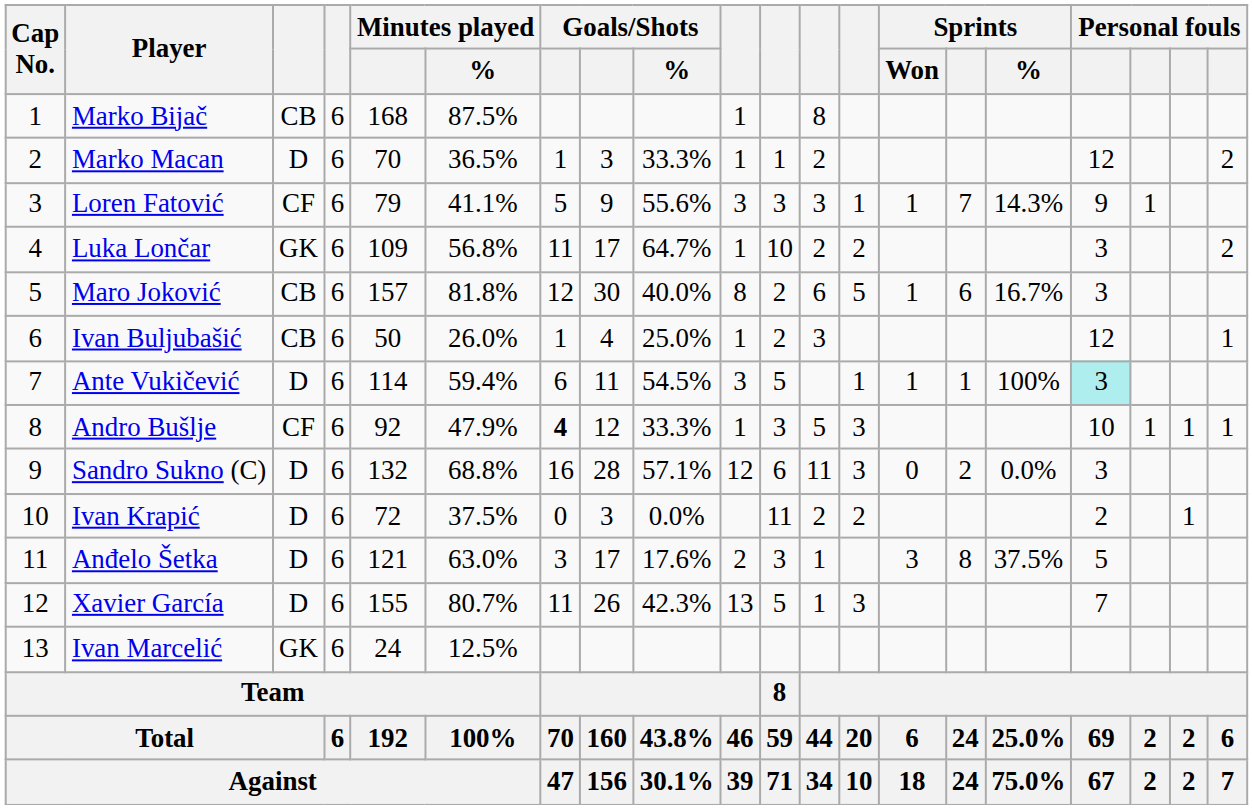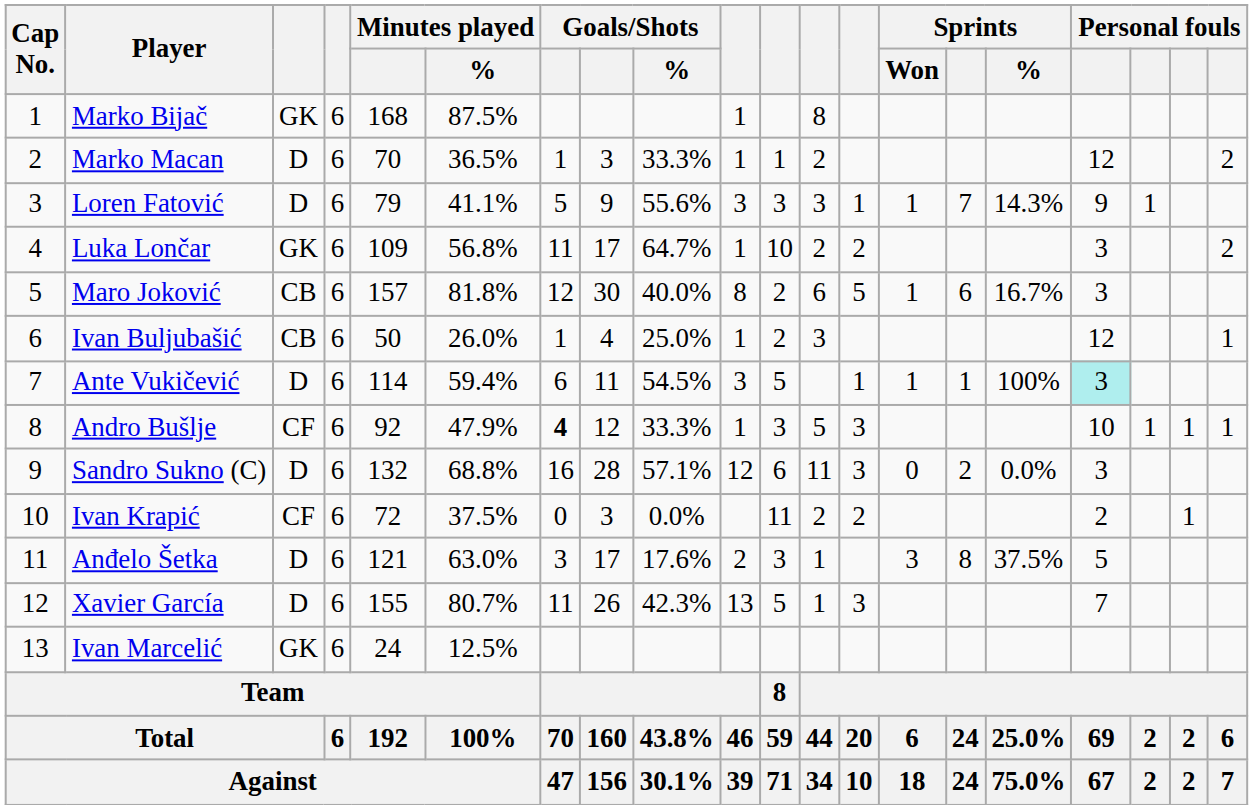 <table class="wikitable sortable" style="text-align: center; font-size: 85%; margin-left: 1em;">
 <tr>
 <th rowspan="2">Cap<br>No.</th>
 <th rowspan="2">Player</th>
 <th rowspan="2"></th>
 <th rowspan="2"></th>
 <th colspan="2">Minutes played</th>
 <th colspan="3">Goals/Shots</th>
 <th rowspan="2"></th>
 <th rowspan="2"></th>
 <th rowspan="2"></th>
 <th rowspan="2"></th>
 <th colspan="3">Sprints</th>
 <th colspan="4">Personal fouls</th>
 </tr>
 <tr>
 <th></th>
 <th>%</th>
 <th></th>
 <th></th>
 <th>%</th>
 <th>Won</th>
 <th></th>
 <th>%</th>
 <th></th>
 <th></th>
 <th></th>
 <th></th>
 </tr>
 <tr>
 <td>1</td>
 <td style="text-align: left;" data-sort-value="Bijač, Marko"><a href='#'>Marko Bijač</a></td>
-<td>CB</td>
+<td>GK</td>
 <td>6</td>
 <td>168</td>
 <td>87.5%</td>
 <td></td>
 <td></td>
 <td></td>
 <td>1</td>
 <td></td>
 <td>8</td>
 <td></td>
 <td></td>
 <td></td>
 <td></td>
 <td></td>
 <td></td>
 <td></td>
 <td></td>
 </tr>
 <tr>
 <td>2</td>
 <td style="text-align: left;" data-sort-value="Macan, Marko"><a href='#'>Marko Macan</a></td>
 <td>D</td>
 <td>6</td>
 <td>70</td>
 <td>36.5%</td>
 <td>1</td>
 <td>3</td>
 <td>33.3%</td>
 <td>1</td>
 <td>1</td>
 <td>2</td>
 <td></td>
 <td></td>
 <td></td>
 <td></td>
 <td>12</td>
 <td></td>
 <td></td>
 <td>2</td>
 </tr>
 <tr>
 <td>3</td>
 <td style="text-align: left;" data-sort-value="Fatović, Loren"><a href='#'>Loren Fatović</a></td>
-<td>CF</td>
+<td>D</td>
 <td>6</td>
 <td>79</td>
 <td>41.1%</td>
 <td>5</td>
 <td>9</td>
 <td>55.6%</td>
 <td>3</td>
 <td>3</td>
 <td>3</td>
 <td>1</td>
 <td>1</td>
 <td>7</td>
 <td>14.3%</td>
 <td>9</td>
 <td>1</td>
 <td></td>
 <td></td>
 </tr>
 <tr>
 <td>4</td>
 <td style="text-align: left;" data-sort-value="Lončar, Luka"><a href='#'>Luka Lončar</a></td>
 <td>GK</td>
 <td>6</td>
 <td>109</td>
 <td>56.8%</td>
 <td>11</td>
 <td>17</td>
 <td>64.7%</td>
 <td>1</td>
 <td>10</td>
 <td>2</td>
 <td>2</td>
 <td></td>
 <td></td>
 <td></td>
 <td>3</td>
 <td></td>
 <td></td>
 <td>2</td>
 </tr>
 <tr>
 <td>5</td>
 <td style="text-align: left;" data-sort-value="Joković, Maro"><a href='#'>Maro Joković</a></td>
 <td>CB</td>
 <td>6</td>
 <td>157</td>
 <td>81.8%</td>
 <td>12</td>
 <td>30</td>
 <td>40.0%</td>
 <td>8</td>
 <td>2</td>
 <td>6</td>
 <td>5</td>
 <td>1</td>
 <td>6</td>
 <td>16.7%</td>
 <td>3</td>
 <td></td>
 <td></td>
 <td></td>
 </tr>
 <tr>
 <td>6</td>
 <td style="text-align: left;" data-sort-value="Buljubašić, Ivan"><a href='#'>Ivan Buljubašić</a></td>
 <td>CB</td>
 <td>6</td>
 <td>50</td>
 <td>26.0%</td>
 <td>1</td>
 <td>4</td>
 <td>25.0%</td>
 <td>1</td>
 <td>2</td>
 <td>3</td>
 <td></td>
 <td></td>
 <td></td>
 <td></td>
 <td>12</td>
 <td></td>
 <td></td>
 <td>1</td>
 </tr>
 <tr>
 <td>7</td>
 <td style="text-align: left;" data-sort-value="Vukičević, Ante"><a href='#'>Ante Vukičević</a></td>
 <td>D</td>
 <td>6</td>
 <td>114</td>
 <td>59.4%</td>
 <td>6</td>
 <td>11</td>
 <td>54.5%</td>
 <td>3</td>
 <td>5</td>
 <td></td>
 <td>1</td>
 <td>1</td>
 <td>1</td>
 <td>100%</td>
 <td style="background: paleturquoise;">3</td>
 <td></td>
 <td></td>
 <td></td>
 </tr>
 <tr>
 <td>8</td>
 <td style="text-align: left;" data-sort-value="Bušlje, Andro"><a href='#'>Andro Bušlje</a></td>
 <td>CF</td>
 <td>6</td>
 <td>92</td>
 <td>47.9%</td>
 <td><strong>4</strong></td>
 <td>12</td>
 <td>33.3%</td>
 <td>1</td>
 <td>3</td>
 <td>5</td>
 <td>3</td>
 <td></td>
 <td></td>
 <td></td>
 <td>10</td>
 <td>1</td>
 <td>1</td>
 <td>1</td>
 </tr>
 <tr>
 <td>9</td>
 <td style="text-align: left;" data-sort-value="Sukno, Sandro"><a href='#'>Sandro Sukno</a> (C)</td>
 <td>D</td>
 <td>6</td>
 <td>132</td>
 <td>68.8%</td>
 <td>16</td>
 <td>28</td>
 <td>57.1%</td>
 <td>12</td>
 <td>6</td>
 <td>11</td>
 <td>3</td>
 <td>0</td>
 <td>2</td>
 <td>0.0%</td>
 <td>3</td>
 <td></td>
 <td></td>
 <td></td>
 </tr>
 <tr>
 <td>10</td>
 <td style="text-align: left;" data-sort-value="Krapić, Ivan"><a href='#'>Ivan Krapić</a></td>
-<td>D</td>
+<td>CF</td>
 <td>6</td>
 <td>72</td>
 <td>37.5%</td>
 <td>0</td>
 <td>3</td>
 <td>0.0%</td>
 <td></td>
 <td>11</td>
 <td>2</td>
 <td>2</td>
 <td></td>
 <td></td>
 <td></td>
 <td>2</td>
 <td></td>
 <td>1</td>
 <td></td>
 </tr>
 <tr>
 <td>11</td>
 <td style="text-align: left;" data-sort-value="Šetka, Anđelo"><a href='#'>Anđelo Šetka</a></td>
 <td>D</td>
 <td>6</td>
 <td>121</td>
 <td>63.0%</td>
 <td>3</td>
 <td>17</td>
 <td>17.6%</td>
 <td>2</td>
 <td>3</td>
 <td>1</td>
 <td></td>
 <td>3</td>
 <td>8</td>
 <td>37.5%</td>
 <td>5</td>
 <td></td>
 <td></td>
 <td></td>
 </tr>
 <tr>
 <td>12</td>
 <td style="text-align: left;" data-sort-value="García, Xavier"><a href='#'>Xavier García</a></td>
 <td>D</td>
 <td>6</td>
 <td>155</td>
 <td>80.7%</td>
 <td>11</td>
 <td>26</td>
 <td>42.3%</td>
 <td>13</td>
 <td>5</td>
 <td>1</td>
 <td>3</td>
 <td></td>
 <td></td>
 <td></td>
 <td>7</td>
 <td></td>
 <td></td>
 <td></td>
 </tr>
 <tr>
 <td>13</td>
 <td style="text-align: left;" data-sort-value="Marcelić, Ivan"><a href='#'>Ivan Marcelić</a></td>
 <td>GK</td>
 <td>6</td>
 <td>24</td>
 <td>12.5%</td>
 <td></td>
 <td></td>
 <td></td>
 <td></td>
 <td></td>
 <td></td>
 <td></td>
 <td></td>
 <td></td>
 <td></td>
 <td></td>
 <td></td>
 <td></td>
 <td></td>
 </tr>
 <tr>
 <th colspan="6">Team</th>
 <th colspan="4"></th>
 <th>8</th>
 <th colspan="9"></th>
 </tr>
 <tr>
 <th colspan="3">Total</th>
 <th>6</th>
 <th>192</th>
 <th>100%</th>
 <th>70</th>
 <th>160</th>
 <th>43.8%</th>
 <th>46</th>
 <th>59</th>
 <th>44</th>
 <th>20</th>
 <th>6</th>
 <th>24</th>
 <th>25.0%</th>
 <th>69</th>
 <th>2</th>
 <th>2</th>
 <th>6</th>
 </tr>
 <tr>
 <th colspan="6">Against</th>
 <th>47</th>
 <th>156</th>
 <th>30.1%</th>
 <th>39</th>
 <th>71</th>
 <th>34</th>
 <th>10</th>
 <th>18</th>
 <th>24</th>
 <th>75.0%</th>
 <th>67</th>
 <th>2</th>
 <th>2</th>
 <th>7</th>
 </tr>
 </table>
